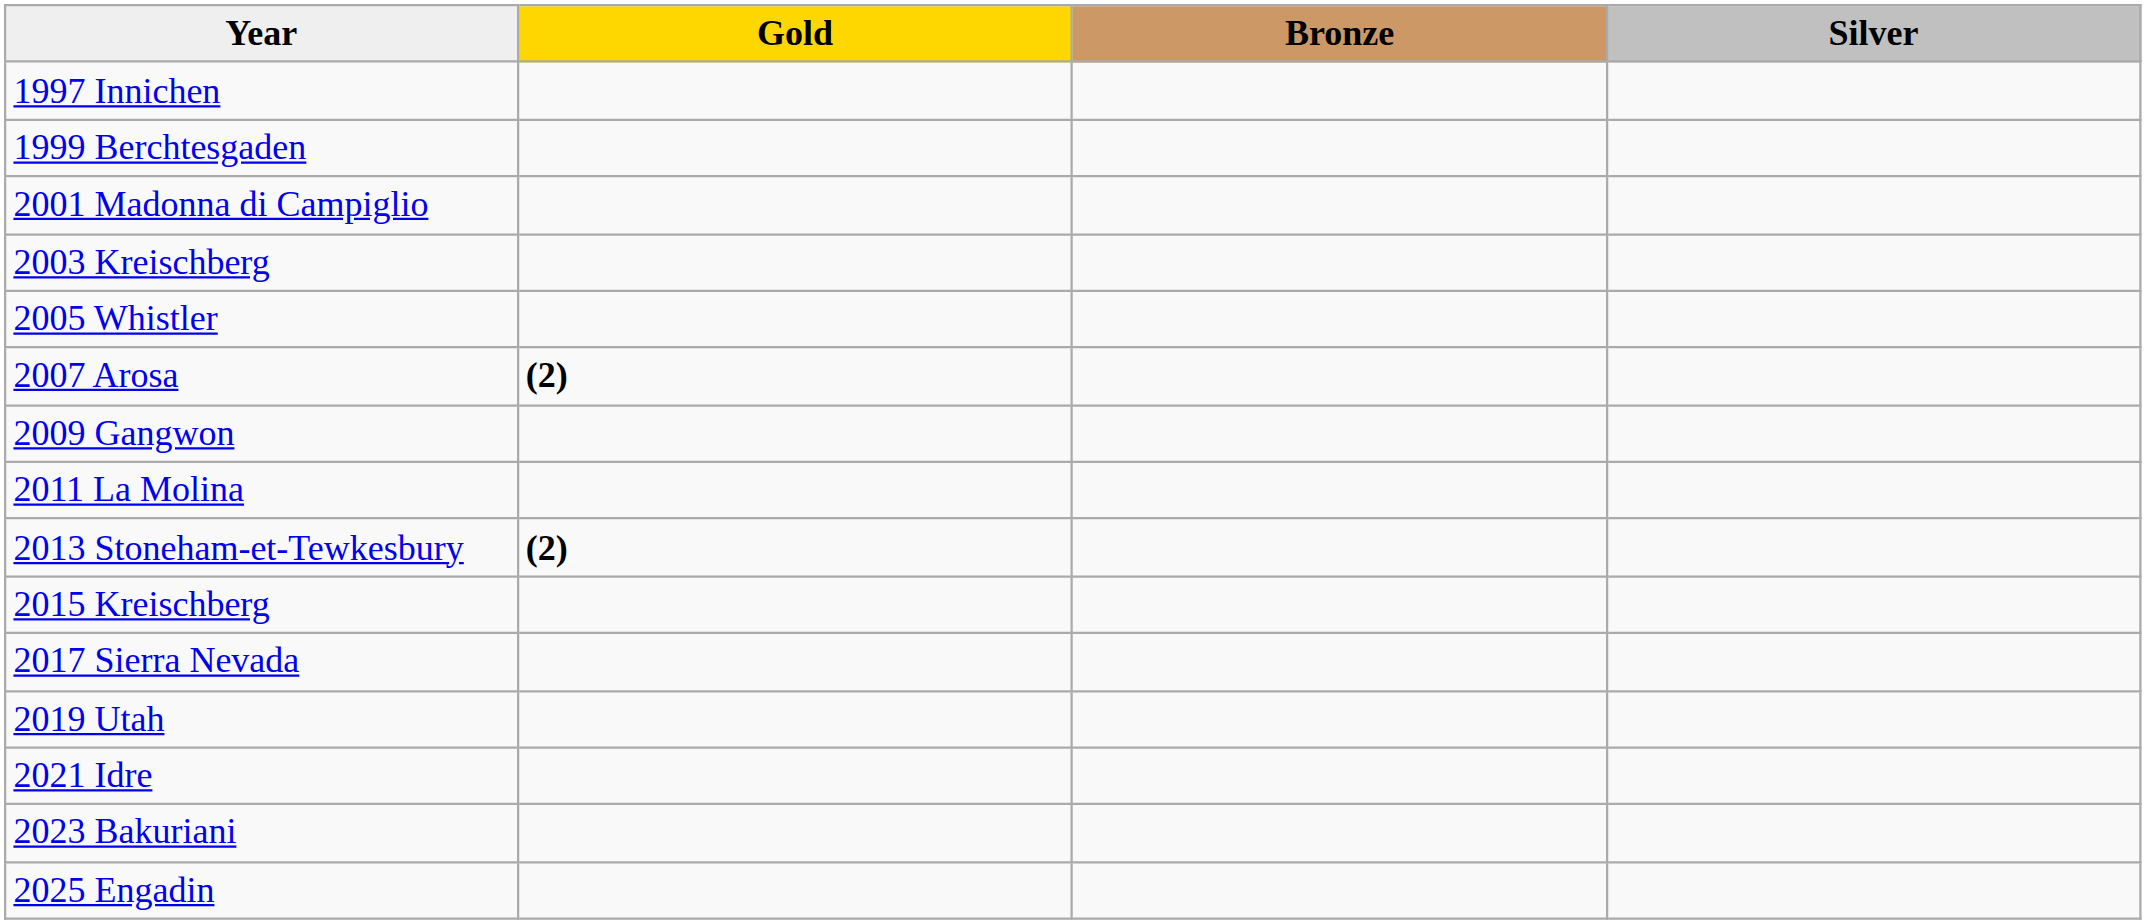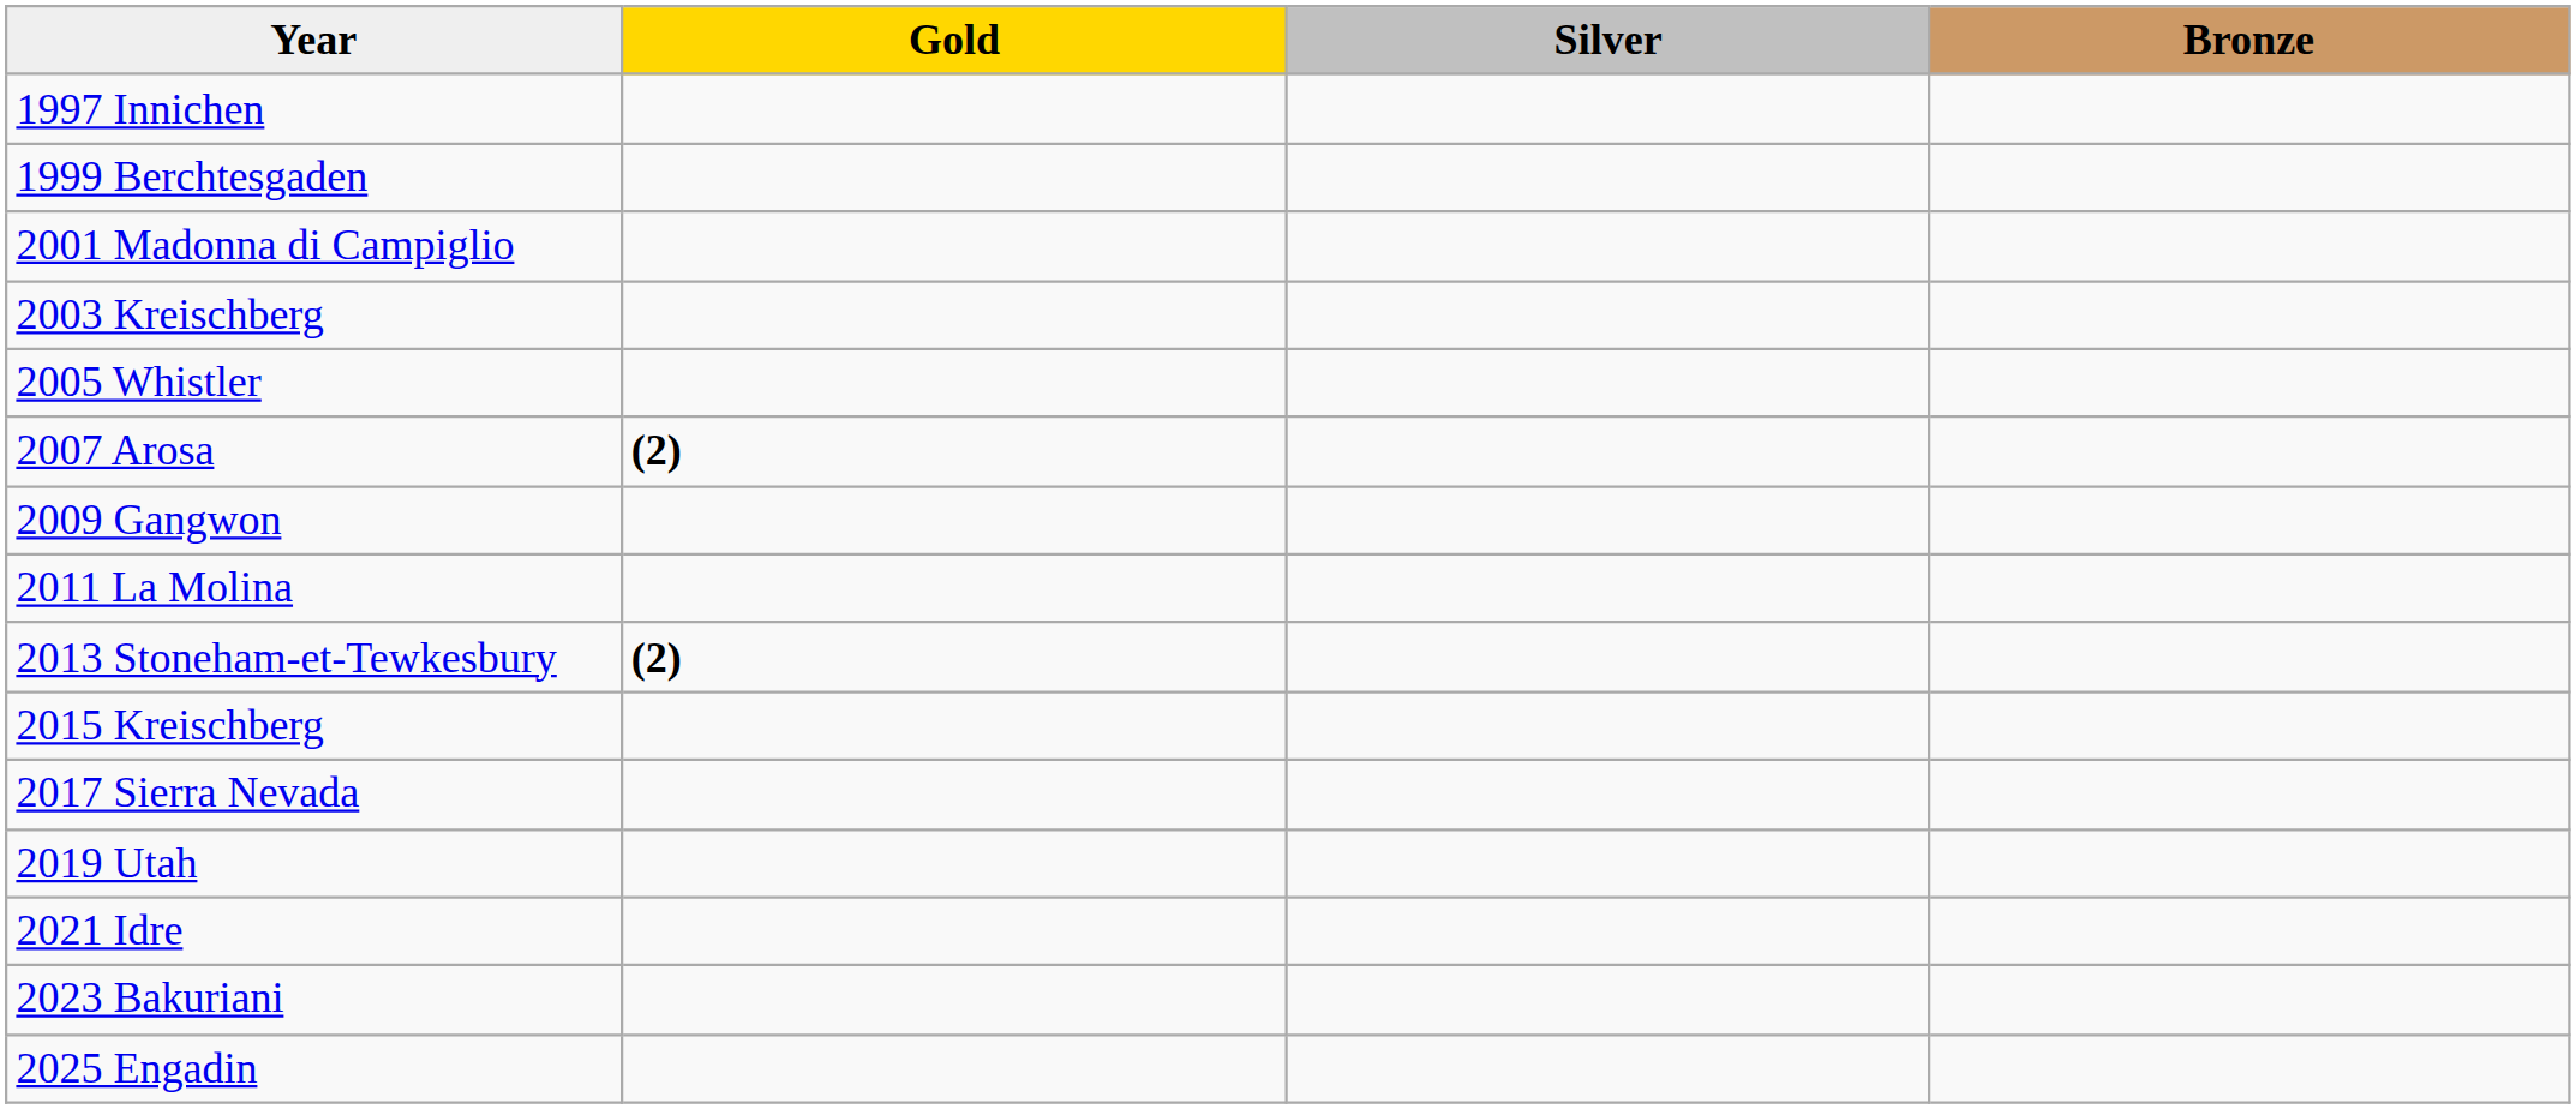 <table class="wikitable sortable" style="width:950px;">
 <tr>
 <th style="width:24%; background:#efefef;">Year</th>
 <th style="width:26%; background:gold">Gold</th>
+<th style="width:25%; background:silver">Silver</th>
 <th style="width:25%; background:#CC9966">Bronze</th>
-<th style="width:25%; background:silver">Silver</th>
 </tr>
 <tr>
 <td><a href='#'>1997 Innichen</a></td>
 <td></td>
 <td></td>
 <td></td>
 </tr>
 <tr>
 <td><a href='#'>1999 Berchtesgaden</a></td>
 <td></td>
 <td></td>
 <td></td>
 </tr>
 <tr>
 <td><a href='#'>2001 Madonna di Campiglio</a></td>
 <td></td>
 <td></td>
 <td></td>
 </tr>
 <tr>
 <td><a href='#'>2003 Kreischberg</a></td>
 <td></td>
 <td></td>
 <td></td>
 </tr>
 <tr>
 <td><a href='#'>2005 Whistler</a></td>
 <td></td>
 <td></td>
 <td></td>
 </tr>
 <tr>
 <td><a href='#'>2007 Arosa</a></td>
 <td> <strong>(2)</strong></td>
 <td></td>
 <td></td>
 </tr>
 <tr>
 <td><a href='#'>2009 Gangwon</a></td>
 <td></td>
 <td></td>
 <td></td>
 </tr>
 <tr>
 <td><a href='#'>2011 La Molina</a></td>
 <td></td>
 <td></td>
 <td></td>
 </tr>
 <tr>
 <td><a href='#'>2013 Stoneham-et-Tewkesbury</a></td>
 <td> <strong>(2)</strong></td>
 <td></td>
 <td></td>
 </tr>
 <tr>
 <td><a href='#'>2015 Kreischberg</a></td>
 <td></td>
 <td></td>
 <td></td>
 </tr>
 <tr>
 <td><a href='#'>2017 Sierra Nevada</a></td>
 <td></td>
 <td></td>
 <td></td>
 </tr>
 <tr>
 <td><a href='#'>2019 Utah</a></td>
 <td></td>
 <td></td>
 <td></td>
 </tr>
 <tr>
 <td><a href='#'>2021 Idre</a></td>
 <td></td>
 <td></td>
 <td></td>
 </tr>
 <tr>
 <td><a href='#'>2023 Bakuriani</a></td>
 <td></td>
 <td></td>
 <td></td>
 </tr>
 <tr>
 <td><a href='#'>2025 Engadin</a></td>
 <td></td>
 <td></td>
 <td></td>
 </tr>
 </table>
